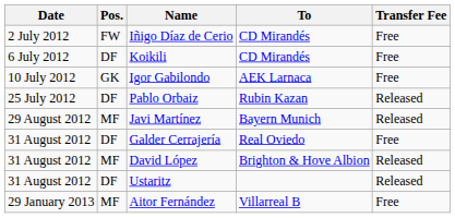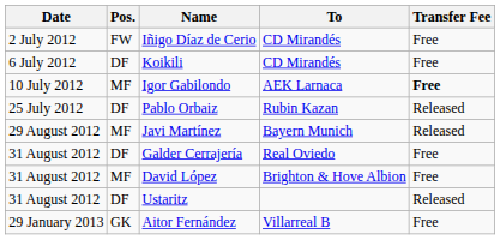 <table class="wikitable">
 <tr>
 <th>Date</th>
 <th>Pos.</th>
 <th>Name</th>
 <th>To</th>
 <th>Transfer Fee</th>
 </tr>
 <tr>
 <td>2 July 2012</td>
 <td>FW</td>
 <td> <a href='#'>Iñigo Díaz de Cerio</a></td>
 <td> <a href='#'>CD Mirandés</a></td>
 <td>Free</td>
 </tr>
 <tr>
 <td>6 July 2012</td>
 <td>DF</td>
 <td> <a href='#'>Koikili</a></td>
 <td> <a href='#'>CD Mirandés</a></td>
 <td>Free</td>
 </tr>
 <tr>
 <td>10 July 2012</td>
-<td>GK</td>
+<td>MF</td>
 <td> <a href='#'>Igor Gabilondo</a></td>
 <td> <a href='#'>AEK Larnaca</a></td>
-<td>Free</td>
+<td><strong>Free</strong></td>
 </tr>
 <tr>
 <td>25 July 2012</td>
 <td>DF</td>
 <td> <a href='#'>Pablo Orbaiz</a></td>
 <td> <a href='#'>Rubin Kazan</a></td>
 <td>Released</td>
 </tr>
 <tr>
 <td>29 August 2012</td>
 <td>MF</td>
 <td> <a href='#'>Javi Martínez</a></td>
 <td> <a href='#'>Bayern Munich</a></td>
 <td>Released</td>
 </tr>
 <tr>
 <td>31 August 2012</td>
 <td>DF</td>
 <td> <a href='#'>Galder Cerrajería</a></td>
 <td> <a href='#'>Real Oviedo</a></td>
 <td>Free</td>
 </tr>
 <tr>
 <td>31 August 2012</td>
 <td>MF</td>
 <td> <a href='#'>David López</a></td>
 <td> <a href='#'>Brighton & Hove Albion</a></td>
-<td>Released</td>
+<td>Free</td>
 </tr>
 <tr>
 <td>31 August 2012</td>
 <td>DF</td>
 <td> <a href='#'>Ustaritz</a></td>
 <td></td>
 <td>Released</td>
 </tr>
 <tr>
 <td>29 January 2013</td>
-<td>MF</td>
+<td>GK</td>
 <td> <a href='#'>Aitor Fernández</a></td>
 <td> <a href='#'>Villarreal B</a></td>
 <td>Free</td>
 </tr>
 </table>
